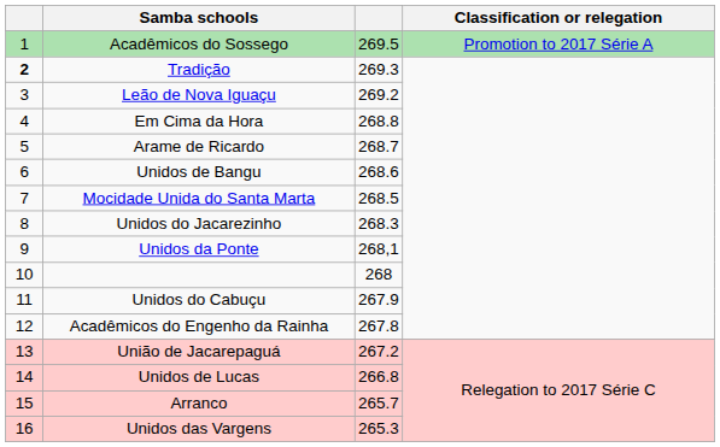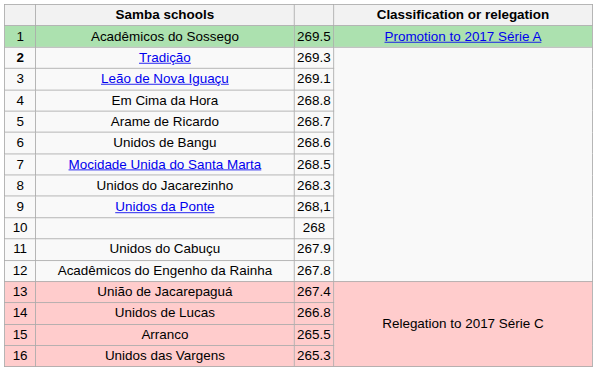 <table class="wikitable">
 <tr>
 <th width="30"></th>
 <th width="300">Samba schools</th>
 <th width="20"></th>
 <th width="300">Classification or relegation</th>
 </tr>
 <tr align="center">
 <td bgcolor=ACE1AF>1</td>
 <td bgcolor=ACE1AF>Acadêmicos do Sossego</td>
 <td bgcolor=ACE1AF>269.5</td>
 <td bgcolor="ACE1AF"><a href='#'><span>Promotion to 2017 Série A</span></a></td>
 </tr>
 <tr align="center">
 <td><strong>2</strong></td>
 <td><a href='#'>Tradição</a></td>
 <td>269.3</td>
 <td rowspan="11"></td>
 </tr>
 <tr align="center">
 <td>3</td>
 <td><a href='#'>Leão de Nova Iguaçu</a></td>
-<td>269.2</td>
+<td>269.1</td>
 </tr>
 <tr align="center">
 <td>4</td>
 <td>Em Cima da Hora</td>
 <td>268.8</td>
 </tr>
 <tr align="center">
 <td>5</td>
 <td>Arame de Ricardo</td>
 <td>268.7</td>
 </tr>
 <tr align="center">
 <td>6</td>
 <td>Unidos de Bangu</td>
 <td>268.6</td>
 </tr>
 <tr align="center">
 <td>7</td>
 <td><a href='#'>Mocidade Unida do Santa Marta</a></td>
 <td>268.5</td>
 </tr>
 <tr align="center">
 <td>8</td>
 <td>Unidos do Jacarezinho</td>
 <td>268.3</td>
 </tr>
 <tr align="center">
 <td>9</td>
 <td><a href='#'>Unidos da Ponte</a></td>
 <td>268,1</td>
 </tr>
 <tr align="center">
 <td>10</td>
 <td></td>
 <td>268</td>
 </tr>
 <tr align="center">
 <td>11</td>
 <td>Unidos do Cabuçu</td>
 <td>267.9</td>
 </tr>
 <tr align="center">
 <td>12</td>
 <td>Acadêmicos do Engenho da Rainha</td>
 <td>267.8</td>
 </tr>
 <tr align="center">
 <td bgcolor=FFCCCC>13</td>
 <td bgcolor=FFCCCC>União de Jacarepaguá</td>
-<td bgcolor=FFCCCC>267.2</td>
+<td bgcolor=FFCCCC>267.4</td>
 <td rowspan=4 bgcolor=FFCCCC><span>Relegation to 2017 Série C</span></td>
 </tr>
 <tr align="center">
 <td bgcolor=FFCCCC>14</td>
 <td bgcolor=FFCCCC>Unidos de Lucas</td>
 <td bgcolor=FFCCCC>266.8</td>
 </tr>
 <tr align="center">
 <td bgcolor=FFCCCC>15</td>
 <td bgcolor=FFCCCC>Arranco</td>
-<td bgcolor=FFCCCC>265.7</td>
+<td bgcolor=FFCCCC>265.5</td>
 </tr>
 <tr align="center">
 <td bgcolor=FFCCCC>16</td>
 <td bgcolor=FFCCCC>Unidos das Vargens</td>
 <td bgcolor=FFCCCC>265.3</td>
 </tr>
 </table>
